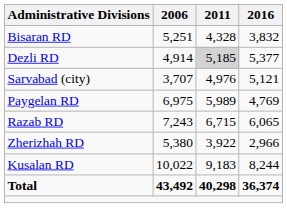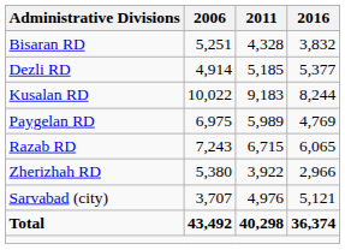 <table class="wikitable">
 <tr>
 <th>Administrative Divisions</th>
 <th>2006</th>
 <th>2011</th>
 <th>2016</th>
 </tr>
 <tr>
 <td><a href='#'>Bisaran RD</a></td>
 <td style="text-align: right;">5,251</td>
 <td style="text-align: right;">4,328</td>
 <td style="text-align: right;">3,832</td>
 </tr>
 <tr>
 <td><a href='#'>Dezli RD</a></td>
 <td style="text-align: right;">4,914</td>
-<td style="background: lightgrey; text-align: right;">5,185</td>
+<td style="text-align: right;">5,185</td>
 <td style="text-align: right;">5,377</td>
 </tr>
 <tr>
-<td><a href='#'>Sarvabad</a> (city)</td>
-<td style="text-align: right;">3,707</td>
-<td style="text-align: right;">4,976</td>
-<td style="text-align: right;">5,121</td>
+<td><a href='#'>Kusalan RD</a></td>
+<td style="text-align: right;">10,022</td>
+<td style="text-align: right;">9,183</td>
+<td style="text-align: right;">8,244</td>
 </tr>
 <tr>
 <td><a href='#'>Paygelan RD</a></td>
 <td style="text-align: right;">6,975</td>
 <td style="text-align: right;">5,989</td>
 <td style="text-align: right;">4,769</td>
 </tr>
 <tr>
 <td><a href='#'>Razab RD</a></td>
 <td style="text-align: right;">7,243</td>
 <td style="text-align: right;">6,715</td>
 <td style="text-align: right;">6,065</td>
 </tr>
 <tr>
 <td><a href='#'>Zherizhah RD</a></td>
 <td style="text-align: right;">5,380</td>
 <td style="text-align: right;">3,922</td>
 <td style="text-align: right;">2,966</td>
 </tr>
 <tr>
-<td><a href='#'>Kusalan RD</a></td>
-<td style="text-align: right;">10,022</td>
-<td style="text-align: right;">9,183</td>
-<td style="text-align: right;">8,244</td>
+<td><a href='#'>Sarvabad</a> (city)</td>
+<td style="text-align: right;">3,707</td>
+<td style="text-align: right;">4,976</td>
+<td style="text-align: right;">5,121</td>
 </tr>
 <tr>
 <td><strong>Total</strong></td>
 <td style="text-align: right;"><strong>43,492</strong></td>
 <td style="text-align: right;"><strong>40,298</strong></td>
 <td style="text-align: right;"><strong>36,374</strong></td>
 </tr>
 <tr>
 <td colspan=4></td>
 </tr>
 </table>
